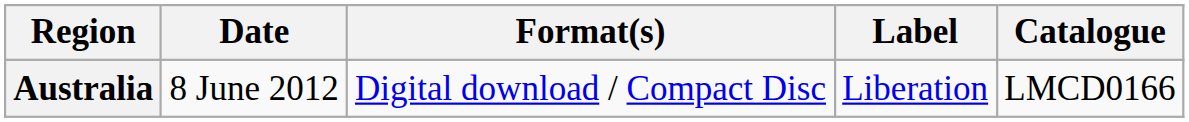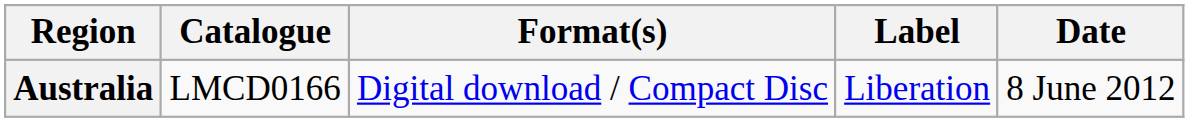 <table class="wikitable plainrowheaders">
 <tr>
 <th scope="col">Region</th>
-<th scope="col">Date</th>
+<th scope="col">Catalogue</th>
 <th scope="col">Format(s)</th>
 <th scope="col">Label</th>
-<th scope="col">Catalogue</th>
+<th scope="col">Date</th>
 </tr>
 <tr>
 <th scope="row">Australia</th>
-<td>8 June 2012</td>
+<td>LMCD0166</td>
 <td><a href='#'>Digital download</a> / <a href='#'>Compact Disc</a></td>
 <td><a href='#'>Liberation</a></td>
-<td>LMCD0166</td>
+<td>8 June 2012</td>
 </tr>
 </table>
